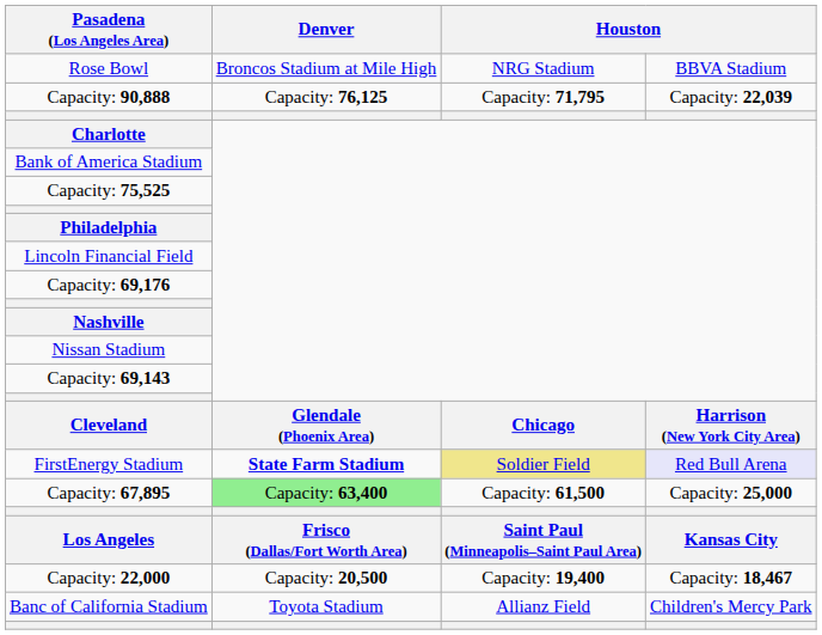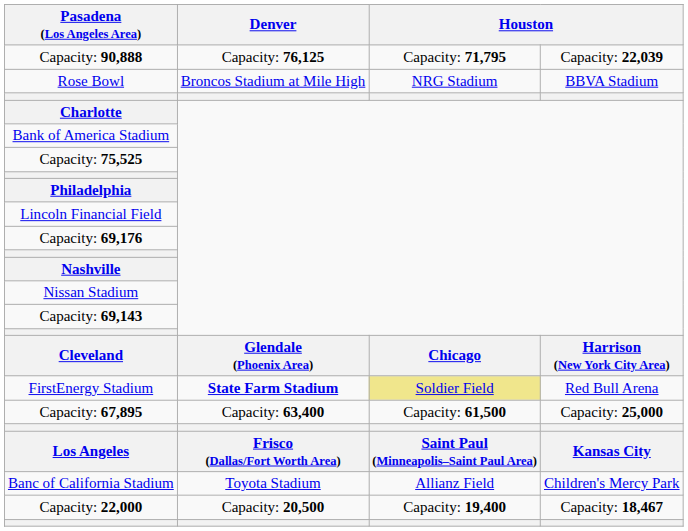 <table class="wikitable" style="text-align:center">
 <tr>
 <th><a href='#'>Pasadena</a><br><small>(<a href='#'>Los Angeles Area</a>)</small></th>
 <th><a href='#'>Denver</a></th>
 <th colspan=2><a href='#'>Houston</a></th>
 </tr>
 <tr>
+<td>Capacity: <strong>90,888</strong></td>
+<td>Capacity: <strong>76,125</strong></td>
+<td>Capacity: <strong>71,795</strong></td>
+<td>Capacity: <strong>22,039</strong></td>
+</tr>
+<tr>
 <td><a href='#'>Rose Bowl</a></td>
 <td><a href='#'>Broncos Stadium at Mile High</a></td>
 <td><a href='#'>NRG Stadium</a></td>
 <td><a href='#'>BBVA Stadium</a></td>
-</tr>
-<tr>
-<td>Capacity: <strong>90,888</strong></td>
-<td>Capacity: <strong>76,125</strong></td>
-<td>Capacity: <strong>71,795</strong></td>
-<td>Capacity: <strong>22,039</strong></td>
 </tr>
 <tr>
 <th></th>
 <th></th>
 <th></th>
 <th></th>
 </tr>
 <tr>
 <th><a href='#'>Charlotte</a></th>
 <td rowspan=12 colspan=3><br></td>
 </tr>
 <tr>
 <td><a href='#'>Bank of America Stadium</a></td>
 </tr>
 <tr>
 <td>Capacity: <strong>75,525</strong></td>
 </tr>
 <tr>
 <th></th>
 </tr>
 <tr>
 <th><a href='#'>Philadelphia</a></th>
 </tr>
 <tr>
 <td><a href='#'>Lincoln Financial Field</a></td>
 </tr>
 <tr>
 <td>Capacity: <strong>69,176</strong></td>
 </tr>
 <tr>
 <th></th>
 </tr>
 <tr>
 <th><a href='#'>Nashville</a></th>
 </tr>
 <tr>
 <td><a href='#'>Nissan Stadium</a></td>
 </tr>
 <tr>
 <td>Capacity: <strong>69,143</strong></td>
 </tr>
 <tr>
 <th></th>
 </tr>
 <tr>
 <th><a href='#'>Cleveland</a></th>
 <th><a href='#'>Glendale</a><br><small>(<a href='#'>Phoenix Area</a>)</small></th>
 <th><a href='#'>Chicago</a></th>
 <th><a href='#'>Harrison</a><br><small>(<a href='#'>New York City Area</a>)</small></th>
 </tr>
 <tr>
 <td><a href='#'>FirstEnergy Stadium</a></td>
 <td><strong><a href='#'>State Farm Stadium</a></strong></td>
 <td style="background: khaki;"><a href='#'>Soldier Field</a></td>
-<td style="background: lavender;"><a href='#'>Red Bull Arena</a></td>
+<td><a href='#'>Red Bull Arena</a></td>
 </tr>
 <tr>
 <td>Capacity: <strong>67,895</strong></td>
-<td style="background: lightgreen;">Capacity: <strong>63,400</strong></td>
+<td>Capacity: <strong>63,400</strong></td>
 <td>Capacity: <strong>61,500</strong></td>
 <td>Capacity: <strong>25,000</strong></td>
 </tr>
 <tr>
 <th></th>
 <th></th>
 <th></th>
 <th></th>
 </tr>
 <tr>
 <th><a href='#'>Los Angeles</a></th>
 <th><a href='#'>Frisco</a><br><small>(<a href='#'>Dallas/Fort Worth Area</a>)</small></th>
 <th><a href='#'>Saint Paul</a><br><small>(<a href='#'>Minneapolis–Saint Paul Area</a>)</small></th>
 <th><a href='#'>Kansas City</a></th>
 </tr>
 <tr>
+<td><a href='#'>Banc of California Stadium</a></td>
+<td><a href='#'>Toyota Stadium</a></td>
+<td><a href='#'>Allianz Field</a></td>
+<td><a href='#'>Children's Mercy Park</a></td>
+</tr>
+<tr>
 <td>Capacity: <strong>22,000</strong></td>
 <td>Capacity: <strong>20,500</strong></td>
 <td>Capacity: <strong>19,400</strong></td>
 <td>Capacity: <strong>18,467</strong></td>
-</tr>
-<tr>
-<td><a href='#'>Banc of California Stadium</a></td>
-<td><a href='#'>Toyota Stadium</a></td>
-<td><a href='#'>Allianz Field</a></td>
-<td><a href='#'>Children's Mercy Park</a></td>
 </tr>
 <tr>
 <th></th>
 <th></th>
 <th></th>
 <th></th>
 </tr>
 </table>
